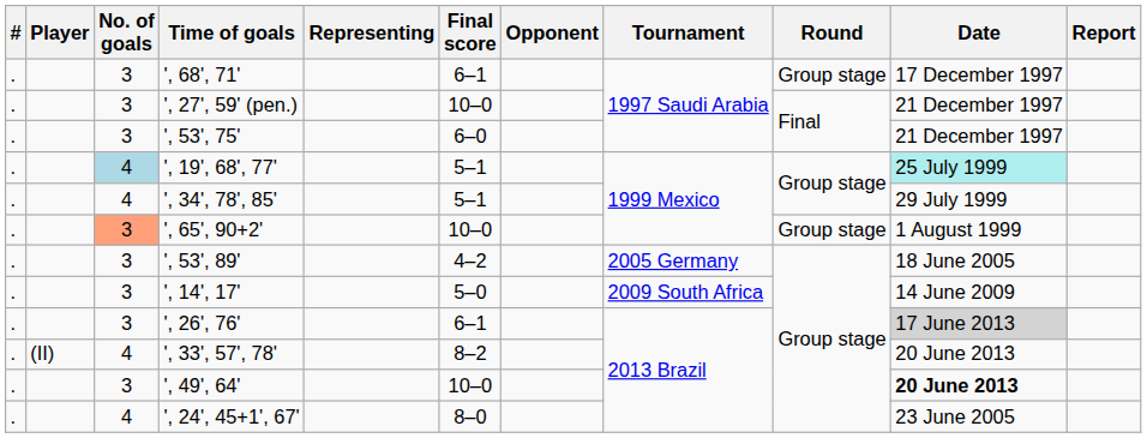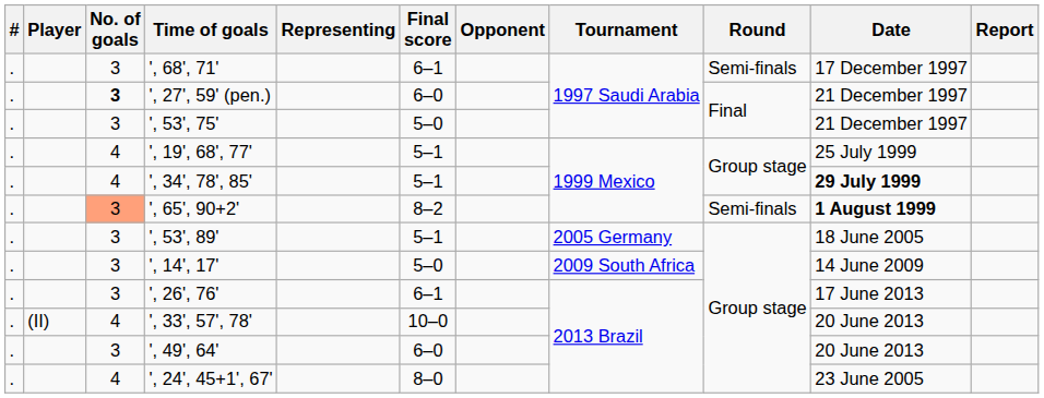 <table class="wikitable sortable" style="font-size:90%;">
 <tr>
 <th>#</th>
 <th>Player</th>
 <th>No. of<br>goals</th>
 <th>Time of goals</th>
 <th>Representing</th>
 <th>Final<br>score </th>
 <th>Opponent</th>
 <th>Tournament</th>
 <th>Round</th>
 <th>Date</th>
 <th>Report</th>
 </tr>
 <tr>
 <td>.</td>
 <td></td>
 <td align=center>3</td>
 <td>', 68', 71'</td>
 <td></td>
 <td align=center>6–1</td>
 <td></td>
 <td rowspan=3><a href='#'>1997 Saudi Arabia</a></td>
-<td>Group stage</td>
+<td>Semi-finals</td>
 <td>17 December 1997</td>
 <td></td>
 </tr>
 <tr>
 <td>.</td>
 <td></td>
-<td align=center>3</td>
+<td align=center><strong>3</strong></td>
 <td>', 27', 59' (pen.)</td>
 <td></td>
-<td align=center>10–0</td>
+<td align=center>6–0</td>
 <td></td>
 <td rowspan=2>Final</td>
 <td>21 December 1997</td>
 <td></td>
 </tr>
 <tr>
 <td>.</td>
 <td></td>
 <td align=center>3</td>
 <td>', 53', 75'</td>
 <td></td>
-<td align=center>6–0</td>
+<td align=center>5–0</td>
 <td></td>
 <td>21 December 1997</td>
 <td></td>
 </tr>
 <tr>
 <td>.</td>
 <td></td>
-<td align=center style="background: lightblue;">4</td>
+<td align=center>4</td>
 <td>', 19', 68', 77'</td>
 <td></td>
 <td align=center>5–1</td>
 <td></td>
 <td rowspan=3><a href='#'>1999 Mexico</a></td>
 <td rowspan=2>Group stage</td>
-<td style="background: paleturquoise;">25 July 1999</td>
+<td>25 July 1999</td>
 <td></td>
 </tr>
 <tr>
 <td>.</td>
 <td></td>
 <td align=center>4</td>
 <td>', 34', 78', 85'</td>
 <td></td>
 <td align=center>5–1</td>
 <td></td>
-<td>29 July 1999</td>
+<td><strong>29 July 1999</strong></td>
 <td></td>
 </tr>
 <tr>
 <td>.</td>
 <td></td>
 <td align=center style="background: lightsalmon;">3</td>
 <td>', 65', 90+2'</td>
 <td></td>
-<td align=center>10–0</td>
+<td align=center>8–2</td>
 <td></td>
-<td>Group stage</td>
-<td>1 August 1999</td>
+<td>Semi-finals</td>
+<td><strong>1 August 1999</strong></td>
 <td></td>
 </tr>
 <tr>
 <td>.</td>
 <td></td>
 <td align=center>3</td>
 <td>', 53', 89'</td>
 <td></td>
-<td align=center>4–2</td>
+<td align=center>5–1</td>
 <td></td>
 <td><a href='#'>2005 Germany</a></td>
 <td rowspan=6>Group stage</td>
 <td>18 June 2005</td>
 <td></td>
 </tr>
 <tr>
 <td>.</td>
 <td></td>
 <td align=center>3</td>
 <td>', 14', 17'</td>
 <td></td>
 <td align=center>5–0</td>
 <td></td>
 <td><a href='#'>2009 South Africa</a></td>
 <td>14 June 2009</td>
 <td></td>
 </tr>
 <tr>
 <td>.</td>
 <td></td>
 <td align=center>3</td>
 <td>', 26', 76'</td>
 <td></td>
 <td align=center>6–1</td>
 <td></td>
 <td rowspan=4><a href='#'>2013 Brazil</a></td>
-<td style="background: lightgrey;">17 June 2013</td>
+<td>17 June 2013</td>
 <td></td>
 </tr>
 <tr>
 <td>.</td>
 <td> (II)</td>
 <td align=center>4</td>
 <td>', 33', 57', 78'</td>
 <td></td>
-<td align=center>8–2</td>
+<td align=center>10–0</td>
 <td></td>
 <td>20 June 2013</td>
 <td></td>
 </tr>
 <tr>
 <td>.</td>
 <td></td>
 <td align=center>3</td>
 <td>', 49', 64'</td>
 <td></td>
-<td align=center>10–0</td>
+<td align=center>6–0</td>
 <td></td>
-<td><strong>20 June 2013</strong></td>
+<td>20 June 2013</td>
 <td></td>
 </tr>
 <tr>
 <td>.</td>
 <td></td>
 <td align=center>4</td>
 <td>', 24', 45+1', 67'</td>
 <td></td>
 <td align=center>8–0</td>
 <td></td>
 <td>23 June 2005</td>
 <td></td>
 </tr>
 </table>
